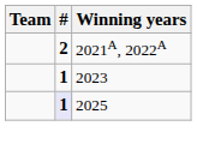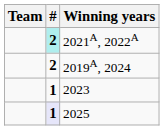 <table class="wikitable sortable" style="text-align:center">
 <tr>
 <th>Team</th>
 <th>#</th>
 <th>Winning years</th>
 </tr>
 <tr>
 <td style=><strong><a href='#'></a></strong></td>
+<td style="background: paleturquoise;"><strong>2</strong></td>
+<td style="font-size:90%;" align=left>2021<sup>A</sup>, 2022<sup>A</sup></td>
+</tr>
+<tr>
+<td style=><strong><a href='#'></a></strong></td>
 <td><strong>2</strong></td>
-<td style="font-size:90%;" align=left>2021<sup>A</sup>, 2022<sup>A</sup></td>
+<td style="font-size:90%;" align=left>2019<sup>A</sup>, 2024</td>
 </tr>
 <tr>
 <td style=><strong><a href='#'></a></strong></td>
 <td><strong>1</strong></td>
 <td style="font-size:90%;" align=left>2023</td>
 </tr>
 <tr>
 <td style=><strong><a href='#'></a></strong></td>
 <td style="background: lavender;"><strong>1</strong></td>
 <td style="font-size:90%;" align=left>2025</td>
 </tr>
 </table>
